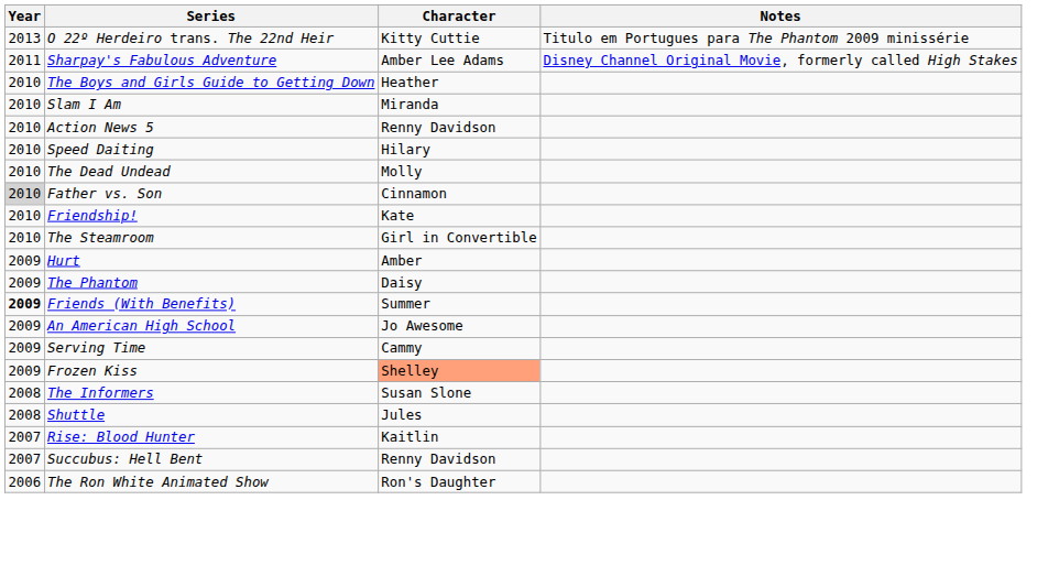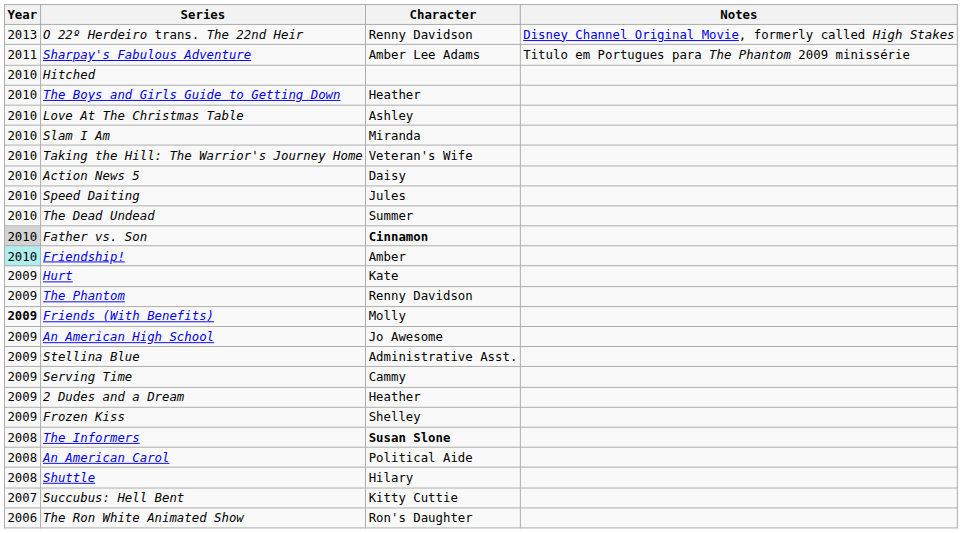 <table class="wikitable">
 <tr style="background:LightSteelBlue; text-align:center;">
 <th>Year</th>
 <th>Series</th>
 <th>Character</th>
 <th>Notes</th>
 </tr>
 <tr>
 <td>2013</td>
 <td><em>O 22º Herdeiro</em> trans. <em>The 22nd Heir</em></td>
-<td>Kitty Cuttie</td>
-<td>Titulo em Portugues para <em>The Phantom</em> 2009 minissérie</td>
+<td>Renny Davidson</td>
+<td><a href='#'>Disney Channel Original Movie</a>, formerly called <em>High Stakes</em></td>
 </tr>
 <tr>
 <td>2011</td>
 <td><em><a href='#'>Sharpay's Fabulous Adventure</a></em></td>
 <td>Amber Lee Adams</td>
-<td><a href='#'>Disney Channel Original Movie</a>, formerly called <em>High Stakes</em></td>
+<td>Titulo em Portugues para <em>The Phantom</em> 2009 minissérie</td>
+</tr>
+<tr>
+<td>2010</td>
+<td><em>Hitched</em></td>
+<td></td>
+<td></td>
 </tr>
 <tr>
 <td>2010</td>
 <td><em><a href='#'>The Boys and Girls Guide to Getting Down</a></em></td>
 <td>Heather</td>
+<td></td>
+</tr>
+<tr>
+<td>2010</td>
+<td><em>Love At The Christmas Table</em></td>
+<td>Ashley</td>
 <td></td>
 </tr>
 <tr>
 <td>2010</td>
 <td><em>Slam I Am</em></td>
 <td>Miranda</td>
 <td></td>
 </tr>
 <tr>
 <td>2010</td>
+<td><em>Taking the Hill: The Warrior's Journey Home</em></td>
+<td>Veteran's Wife</td>
+<td></td>
+</tr>
+<tr>
+<td>2010</td>
 <td><em>Action News 5</em></td>
-<td>Renny Davidson</td>
+<td>Daisy</td>
 <td></td>
 </tr>
 <tr>
 <td>2010</td>
 <td><em>Speed Daiting</em></td>
-<td>Hilary</td>
+<td>Jules</td>
 <td></td>
 </tr>
 <tr>
 <td>2010</td>
 <td><em>The Dead Undead</em></td>
-<td>Molly</td>
+<td>Summer</td>
 <td></td>
 </tr>
 <tr>
 <td style="background: lightgrey;">2010</td>
 <td><em>Father vs. Son</em></td>
-<td>Cinnamon</td>
+<td><strong>Cinnamon</strong></td>
 <td></td>
 </tr>
 <tr>
-<td>2010</td>
+<td style="background: paleturquoise;">2010</td>
 <td><em><a href='#'>Friendship!</a></em></td>
-<td>Kate</td>
-<td></td>
-</tr>
-<tr>
-<td>2010</td>
-<td><em>The Steamroom</em></td>
-<td>Girl in Convertible</td>
+<td>Amber</td>
 <td></td>
 </tr>
 <tr>
 <td>2009</td>
 <td><em><a href='#'>Hurt</a></em></td>
-<td>Amber</td>
+<td>Kate</td>
 <td></td>
 </tr>
 <tr>
 <td>2009</td>
 <td><em><a href='#'>The Phantom</a></em></td>
-<td>Daisy</td>
+<td>Renny Davidson</td>
 <td></td>
 </tr>
 <tr>
 <td><strong>2009</strong></td>
 <td><em><a href='#'>Friends (With Benefits)</a></em></td>
-<td>Summer</td>
+<td>Molly</td>
 <td></td>
 </tr>
 <tr>
 <td>2009</td>
 <td><em><a href='#'>An American High School</a></em></td>
 <td>Jo Awesome</td>
 <td></td>
 </tr>
 <tr>
 <td>2009</td>
+<td><em>Stellina Blue</em></td>
+<td>Administrative Asst.</td>
+<td></td>
+</tr>
+<tr>
+<td>2009</td>
 <td><em>Serving Time</em></td>
 <td>Cammy</td>
 <td></td>
 </tr>
 <tr>
 <td>2009</td>
+<td><em>2 Dudes and a Dream</em></td>
+<td>Heather</td>
+<td></td>
+</tr>
+<tr>
+<td>2009</td>
 <td><em>Frozen Kiss</em></td>
-<td style="background: lightsalmon;">Shelley</td>
+<td>Shelley</td>
 <td></td>
 </tr>
 <tr>
 <td>2008</td>
 <td><em><a href='#'>The Informers</a></em></td>
-<td>Susan Slone</td>
+<td><strong>Susan Slone</strong></td>
+<td></td>
+</tr>
+<tr>
+<td>2008</td>
+<td><em><a href='#'>An American Carol</a></em></td>
+<td>Political Aide</td>
 <td></td>
 </tr>
 <tr>
 <td>2008</td>
 <td><em><a href='#'>Shuttle</a></em></td>
-<td>Jules</td>
-<td></td>
-</tr>
-<tr>
-<td>2007</td>
-<td><em><a href='#'>Rise: Blood Hunter</a></em></td>
-<td>Kaitlin</td>
+<td>Hilary</td>
 <td></td>
 </tr>
 <tr>
 <td>2007</td>
 <td><em>Succubus: Hell Bent</em></td>
-<td>Renny Davidson</td>
+<td>Kitty Cuttie</td>
 <td></td>
 </tr>
 <tr>
 <td>2006</td>
 <td><em>The Ron White Animated Show</em></td>
 <td>Ron's Daughter</td>
 <td></td>
 </tr>
 </table>
